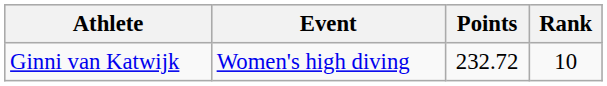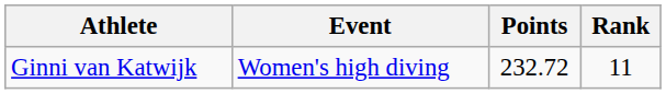 <table class="wikitable" style="text-align:center; font-size:90%; width:30%;">
 <tr>
 <th>Athlete</th>
 <th>Event</th>
 <th>Points</th>
 <th>Rank</th>
 </tr>
 <tr>
 <td align=left><a href='#'>Ginni van Katwijk</a></td>
 <td align=left><a href='#'>Women's high diving</a></td>
 <td>232.72</td>
-<td>10</td>
+<td>11</td>
 </tr>
 </table>
